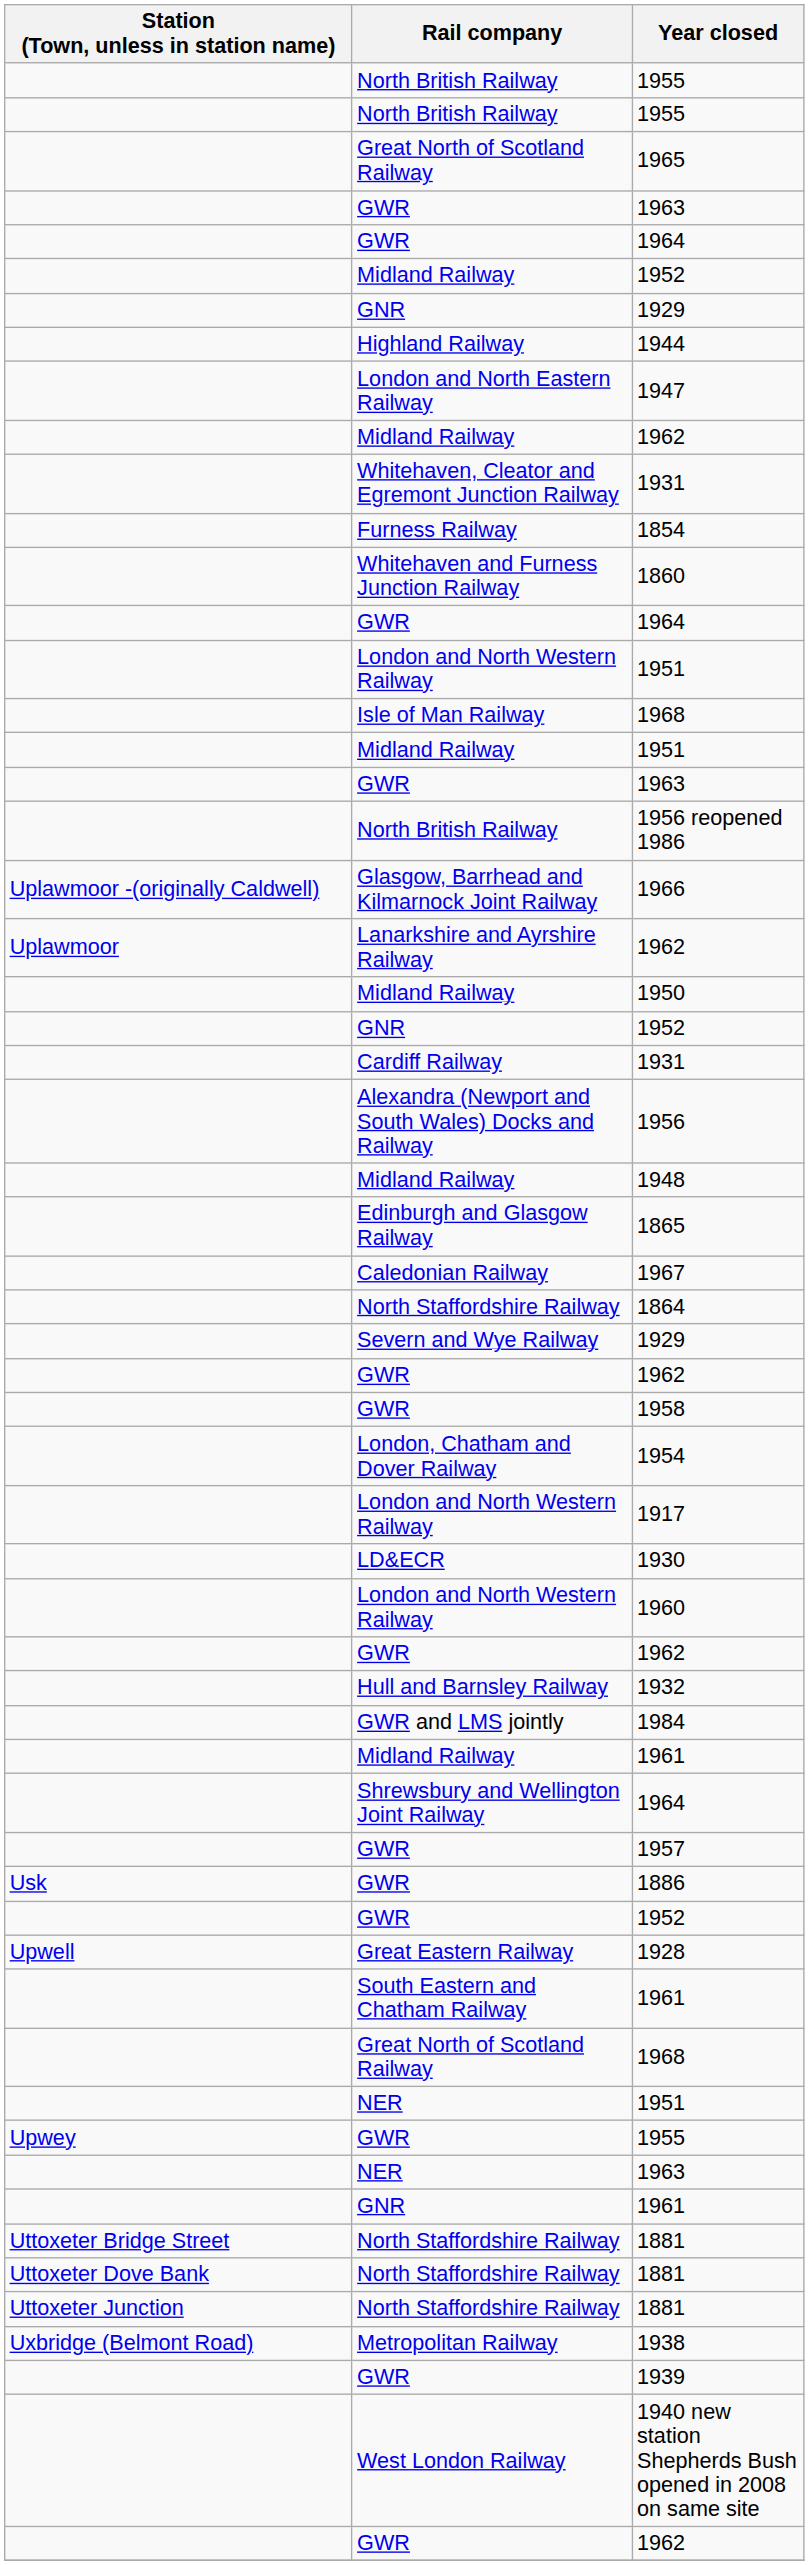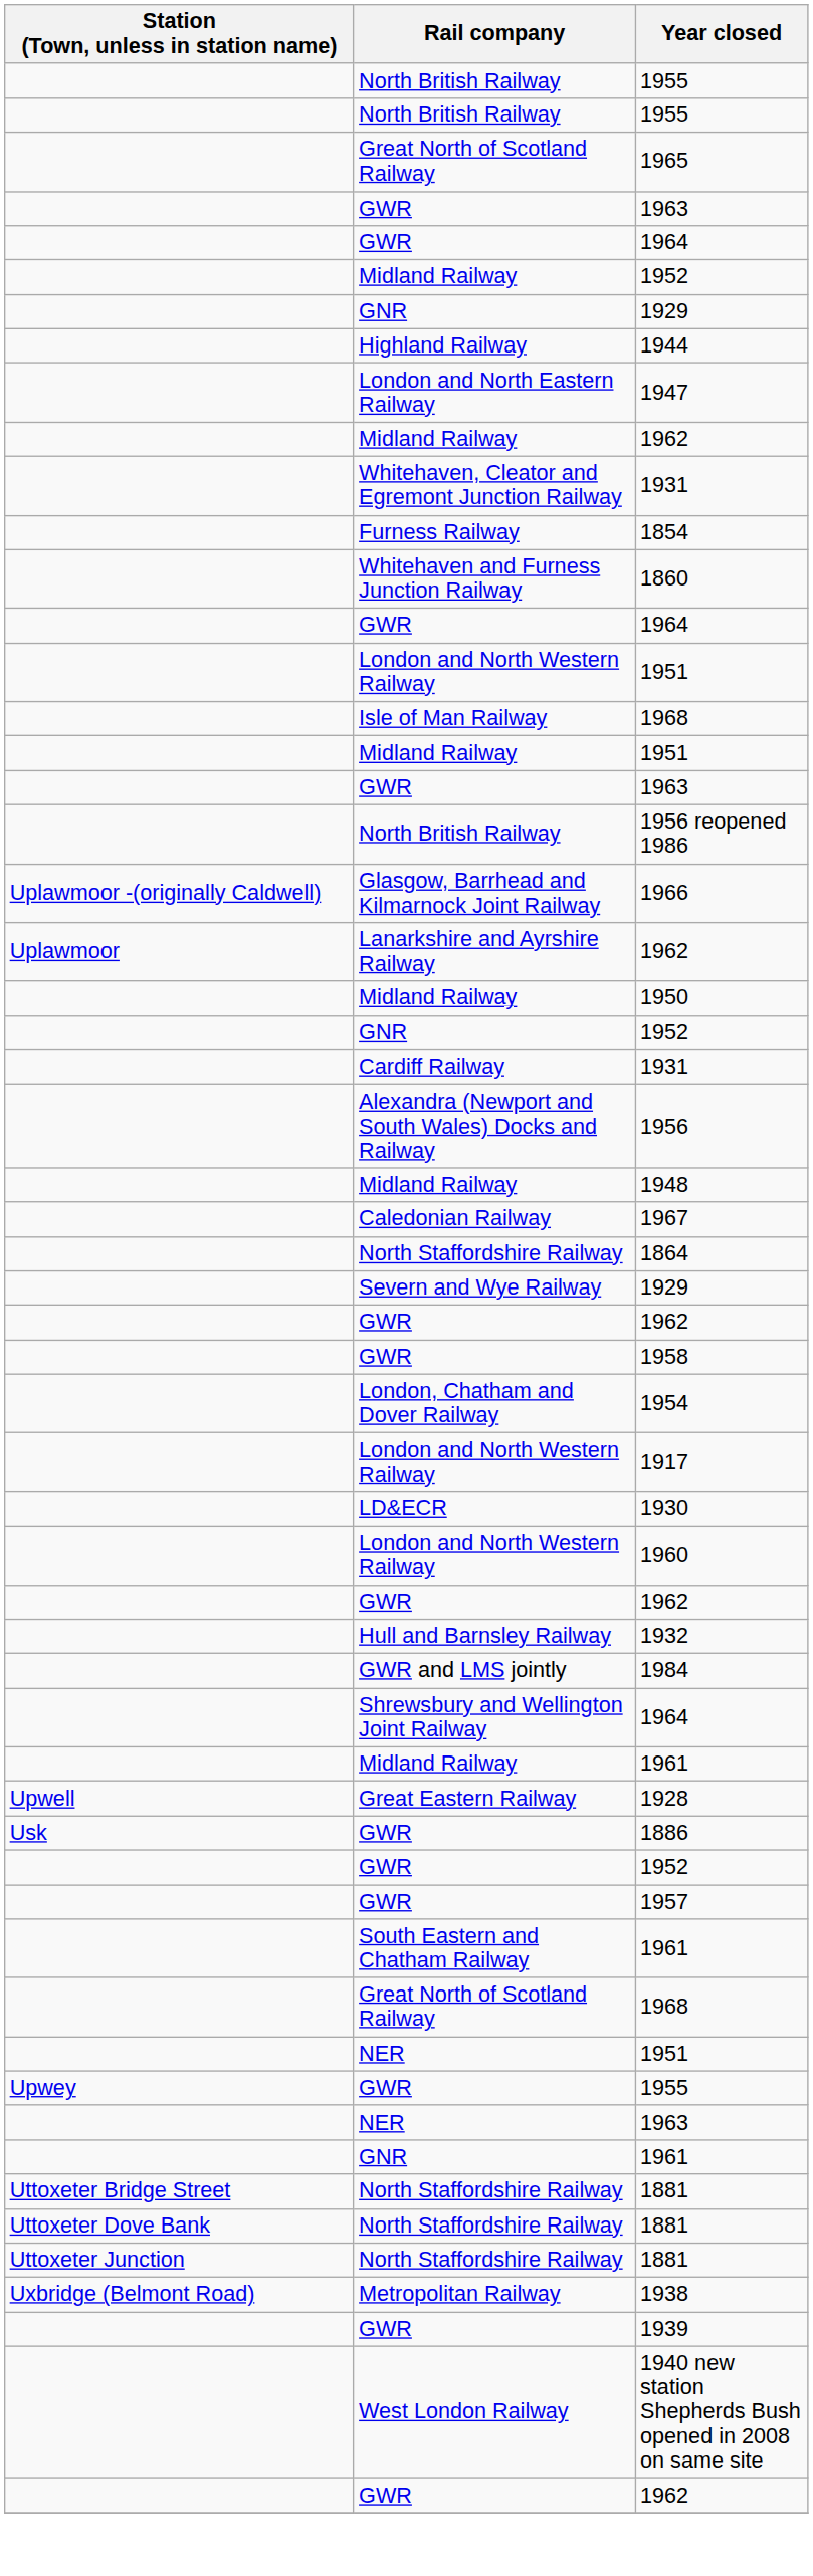 <table class="wikitable sortable">
 <tr>
 <th style="width:250px">Station<br>(Town, unless in station name)</th>
 <th style="width:200px">Rail company</th>
 <th style="width:120px">Year closed</th>
 </tr>
 <tr>
 <td></td>
 <td><a href='#'>North British Railway</a></td>
 <td>1955</td>
 </tr>
 <tr>
 <td></td>
 <td><a href='#'>North British Railway</a></td>
 <td>1955</td>
 </tr>
 <tr>
 <td></td>
 <td><a href='#'>Great North of Scotland Railway</a></td>
 <td>1965</td>
 </tr>
 <tr>
 <td></td>
 <td><a href='#'>GWR</a></td>
 <td>1963</td>
 </tr>
 <tr>
 <td></td>
 <td><a href='#'>GWR</a></td>
 <td>1964</td>
 </tr>
 <tr>
 <td></td>
 <td><a href='#'>Midland Railway</a></td>
 <td>1952</td>
 </tr>
 <tr>
 <td></td>
 <td><a href='#'>GNR</a></td>
 <td>1929</td>
 </tr>
 <tr>
 <td></td>
 <td><a href='#'>Highland Railway</a></td>
 <td>1944</td>
 </tr>
 <tr>
 <td></td>
 <td><a href='#'>London and North Eastern Railway</a></td>
 <td>1947</td>
 </tr>
 <tr>
 <td></td>
 <td><a href='#'>Midland Railway</a></td>
 <td>1962</td>
 </tr>
 <tr>
 <td></td>
 <td><a href='#'>Whitehaven, Cleator and Egremont Junction Railway</a></td>
 <td>1931</td>
 </tr>
 <tr>
 <td></td>
 <td><a href='#'>Furness Railway</a></td>
 <td>1854</td>
 </tr>
 <tr>
 <td></td>
 <td><a href='#'>Whitehaven and Furness Junction Railway</a></td>
 <td>1860</td>
 </tr>
 <tr>
 <td></td>
 <td><a href='#'>GWR</a></td>
 <td>1964</td>
 </tr>
 <tr>
 <td></td>
 <td><a href='#'>London and North Western Railway</a></td>
 <td>1951</td>
 </tr>
 <tr>
 <td></td>
 <td><a href='#'>Isle of Man Railway</a></td>
 <td>1968</td>
 </tr>
 <tr>
 <td></td>
 <td><a href='#'>Midland Railway</a></td>
 <td>1951</td>
 </tr>
 <tr>
 <td></td>
 <td><a href='#'>GWR</a></td>
 <td>1963</td>
 </tr>
 <tr>
 <td></td>
 <td><a href='#'>North British Railway</a></td>
 <td>1956 reopened 1986</td>
 </tr>
 <tr>
 <td><a href='#'>Uplawmoor -(originally Caldwell)</a></td>
 <td><a href='#'>Glasgow, Barrhead and Kilmarnock Joint Railway</a></td>
 <td>1966</td>
 </tr>
 <tr>
 <td><a href='#'>Uplawmoor</a></td>
 <td><a href='#'>Lanarkshire and Ayrshire Railway</a></td>
 <td>1962</td>
 </tr>
 <tr>
 <td></td>
 <td><a href='#'>Midland Railway</a></td>
 <td>1950</td>
 </tr>
 <tr>
 <td></td>
 <td><a href='#'>GNR</a></td>
 <td>1952</td>
 </tr>
 <tr>
 <td></td>
 <td><a href='#'>Cardiff Railway</a></td>
 <td>1931</td>
 </tr>
 <tr>
 <td></td>
 <td><a href='#'>Alexandra (Newport and South Wales) Docks and Railway</a></td>
 <td>1956</td>
 </tr>
 <tr>
 <td></td>
 <td><a href='#'>Midland Railway</a></td>
 <td>1948</td>
 </tr>
 <tr>
 <td></td>
-<td><a href='#'>Edinburgh and Glasgow Railway</a></td>
-<td>1865</td>
-</tr>
-<tr>
-<td></td>
 <td><a href='#'>Caledonian Railway</a></td>
 <td>1967</td>
 </tr>
 <tr>
 <td></td>
 <td><a href='#'>North Staffordshire Railway</a></td>
 <td>1864</td>
 </tr>
 <tr>
 <td></td>
 <td><a href='#'>Severn and Wye Railway</a></td>
 <td>1929</td>
 </tr>
 <tr>
 <td></td>
 <td><a href='#'>GWR</a></td>
 <td>1962</td>
 </tr>
 <tr>
 <td></td>
 <td><a href='#'>GWR</a></td>
 <td>1958</td>
 </tr>
 <tr>
 <td></td>
 <td><a href='#'>London, Chatham and Dover Railway</a></td>
 <td>1954</td>
 </tr>
 <tr>
 <td></td>
 <td><a href='#'>London and North Western Railway</a></td>
 <td>1917</td>
 </tr>
 <tr>
 <td></td>
 <td><a href='#'>LD&ECR</a></td>
 <td>1930</td>
 </tr>
 <tr>
 <td></td>
 <td><a href='#'>London and North Western Railway</a></td>
 <td>1960</td>
 </tr>
 <tr>
 <td></td>
 <td><a href='#'>GWR</a></td>
 <td>1962</td>
 </tr>
 <tr>
 <td></td>
 <td><a href='#'>Hull and Barnsley Railway</a></td>
 <td>1932</td>
 </tr>
 <tr>
 <td></td>
 <td><a href='#'>GWR</a> and <a href='#'>LMS</a> jointly</td>
 <td>1984</td>
 </tr>
 <tr>
 <td></td>
-<td><a href='#'>Midland Railway</a></td>
-<td>1961</td>
-</tr>
-<tr>
-<td></td>
 <td><a href='#'>Shrewsbury and Wellington Joint Railway</a></td>
 <td>1964</td>
 </tr>
 <tr>
 <td></td>
-<td><a href='#'>GWR</a></td>
-<td>1957</td>
+<td><a href='#'>Midland Railway</a></td>
+<td>1961</td>
+</tr>
+<tr>
+<td><a href='#'>Upwell</a></td>
+<td><a href='#'>Great Eastern Railway</a></td>
+<td>1928</td>
 </tr>
 <tr>
 <td><a href='#'>Usk</a></td>
 <td><a href='#'>GWR</a></td>
 <td>1886</td>
 </tr>
 <tr>
 <td></td>
 <td><a href='#'>GWR</a></td>
 <td>1952</td>
 </tr>
 <tr>
-<td><a href='#'>Upwell</a></td>
-<td><a href='#'>Great Eastern Railway</a></td>
-<td>1928</td>
+<td></td>
+<td><a href='#'>GWR</a></td>
+<td>1957</td>
 </tr>
 <tr>
 <td></td>
 <td><a href='#'>South Eastern and Chatham Railway</a></td>
 <td>1961</td>
 </tr>
 <tr>
 <td></td>
 <td><a href='#'>Great North of Scotland Railway</a></td>
 <td>1968</td>
 </tr>
 <tr>
 <td></td>
 <td><a href='#'>NER</a></td>
 <td>1951</td>
 </tr>
 <tr>
 <td><a href='#'>Upwey</a></td>
 <td><a href='#'>GWR</a></td>
 <td>1955</td>
 </tr>
 <tr>
 <td></td>
 <td><a href='#'>NER</a></td>
 <td>1963</td>
 </tr>
 <tr>
 <td></td>
 <td><a href='#'>GNR</a></td>
 <td>1961</td>
 </tr>
 <tr>
 <td><a href='#'>Uttoxeter Bridge Street</a></td>
 <td><a href='#'>North Staffordshire Railway</a></td>
 <td>1881</td>
 </tr>
 <tr>
 <td><a href='#'>Uttoxeter Dove Bank</a></td>
 <td><a href='#'>North Staffordshire Railway</a></td>
 <td>1881</td>
 </tr>
 <tr>
 <td><a href='#'>Uttoxeter Junction</a></td>
 <td><a href='#'>North Staffordshire Railway</a></td>
 <td>1881</td>
 </tr>
 <tr>
 <td><a href='#'>Uxbridge (Belmont Road)</a></td>
 <td><a href='#'>Metropolitan Railway</a></td>
 <td>1938</td>
 </tr>
 <tr>
 <td></td>
 <td><a href='#'>GWR</a></td>
 <td>1939</td>
 </tr>
 <tr>
 <td></td>
 <td><a href='#'>West London Railway</a></td>
 <td>1940 new station Shepherds Bush opened in 2008 on same site</td>
 </tr>
 <tr>
 <td></td>
 <td><a href='#'>GWR</a></td>
 <td>1962</td>
 </tr>
 <tr>
 </tr>
 </table>
